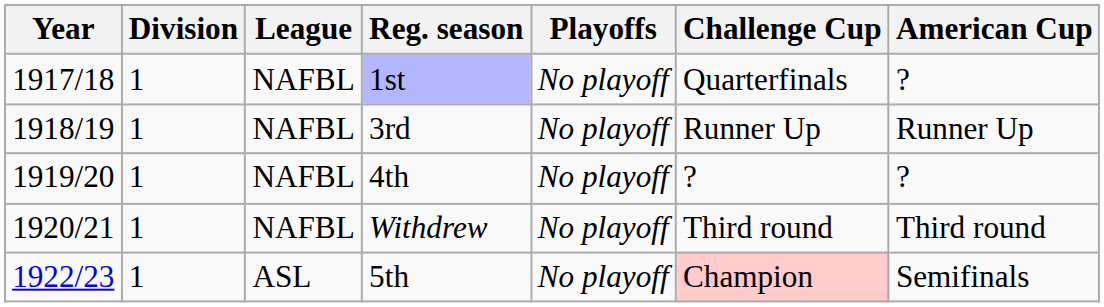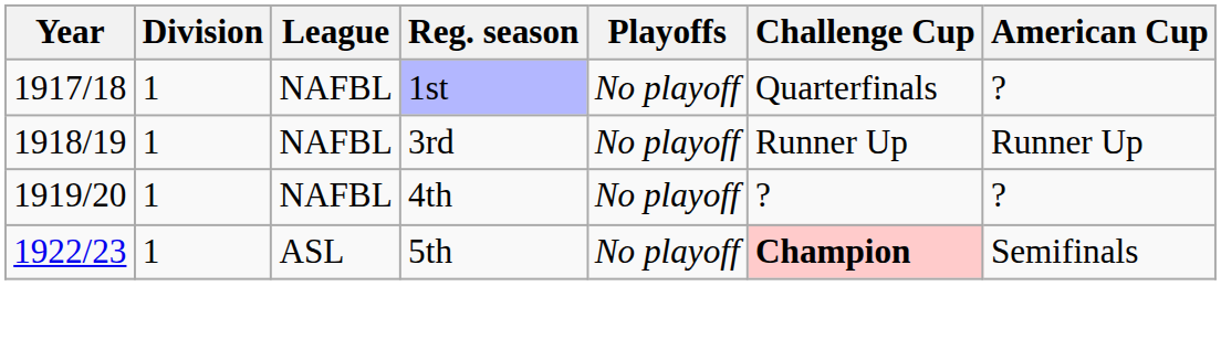 <table class="wikitable">
 <tr>
 <th>Year</th>
 <th>Division</th>
 <th>League</th>
 <th>Reg. season</th>
 <th>Playoffs</th>
 <th>Challenge Cup</th>
 <th>American Cup</th>
 </tr>
 <tr>
 <td>1917/18</td>
 <td>1</td>
 <td>NAFBL</td>
 <td bgcolor="B3B7FF">1st</td>
 <td><em>No playoff</em></td>
 <td>Quarterfinals</td>
 <td>?</td>
 </tr>
 <tr>
 <td>1918/19</td>
 <td>1</td>
 <td>NAFBL</td>
 <td>3rd</td>
 <td><em>No playoff</em></td>
 <td>Runner Up</td>
 <td>Runner Up</td>
 </tr>
 <tr>
 <td>1919/20</td>
 <td>1</td>
 <td>NAFBL</td>
 <td>4th</td>
 <td><em>No playoff</em></td>
 <td>?</td>
 <td>?</td>
 </tr>
 <tr>
-<td>1920/21</td>
-<td>1</td>
-<td>NAFBL</td>
-<td><em>Withdrew</em></td>
-<td><em>No playoff</em></td>
-<td>Third round</td>
-<td>Third round</td>
-</tr>
-<tr>
 <td><a href='#'>1922/23</a></td>
 <td>1</td>
 <td>ASL</td>
 <td>5th</td>
 <td><em>No playoff</em></td>
-<td bgcolor="FFCBCB">Champion</td>
+<td bgcolor="FFCBCB"><strong>Champion</strong></td>
 <td>Semifinals</td>
 </tr>
 </table>
